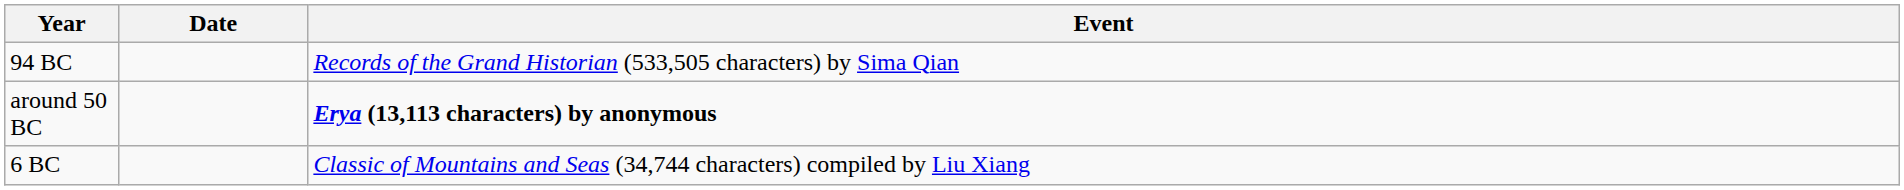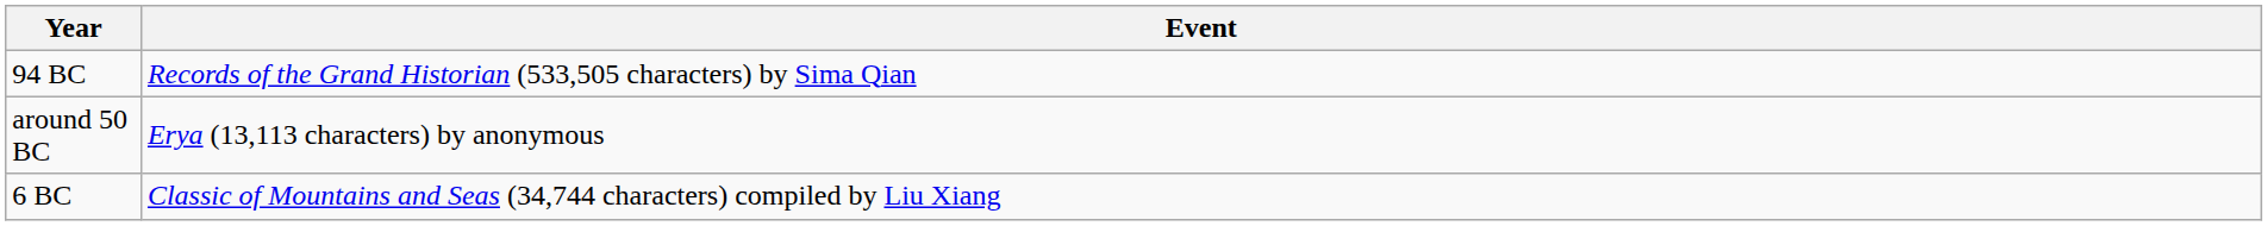 <table class="wikitable" style="width:100%;">
 <tr>
 <th style="width:6%">Year</th>
-<th style="width:10%">Date</th>
 <th>Event</th>
 </tr>
 <tr>
 <td>94 BC</td>
-<td></td>
 <td><em><a href='#'>Records of the Grand Historian</a></em> (533,505 characters) by <a href='#'>Sima Qian</a></td>
 </tr>
 <tr>
 <td>around 50 BC</td>
-<td></td>
-<td><strong><em><a href='#'>Erya</a></em> (13,113 characters) by anonymous</strong></td>
+<td><em><a href='#'>Erya</a></em> (13,113 characters) by anonymous</td>
 </tr>
 <tr>
 <td>6 BC</td>
-<td></td>
 <td><em><a href='#'>Classic of Mountains and Seas</a></em> (34,744 characters) compiled by <a href='#'>Liu Xiang</a></td>
 </tr>
 </table>
